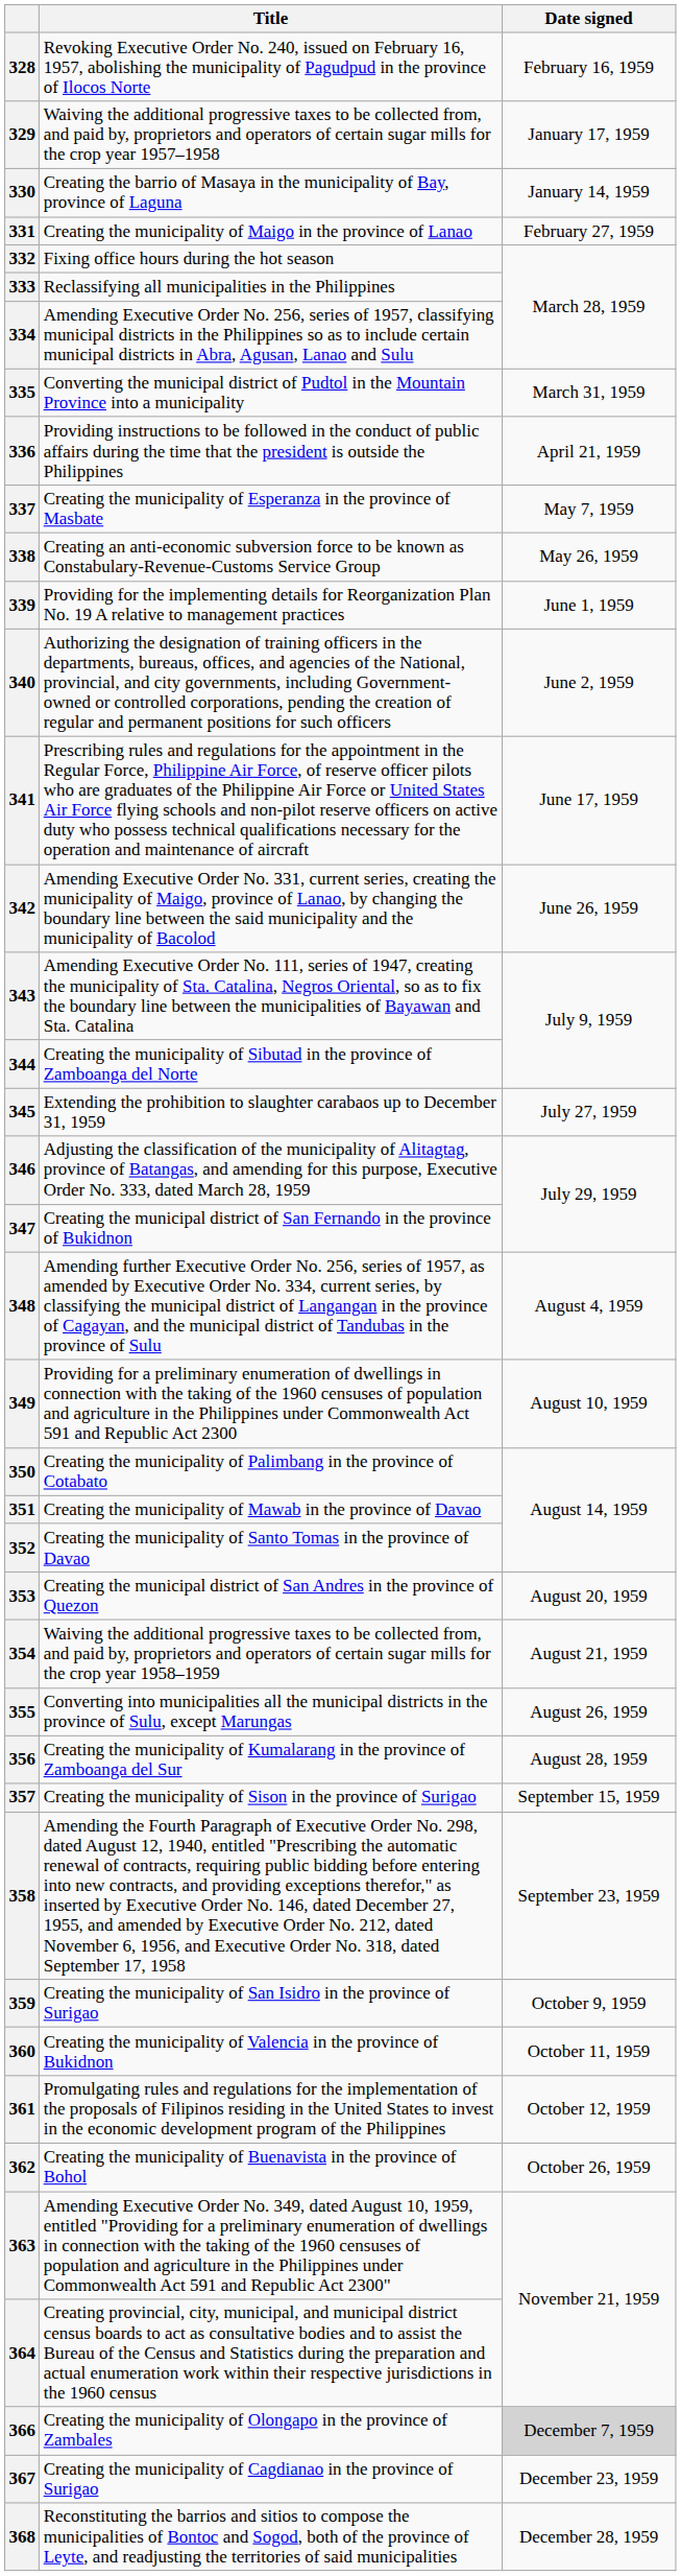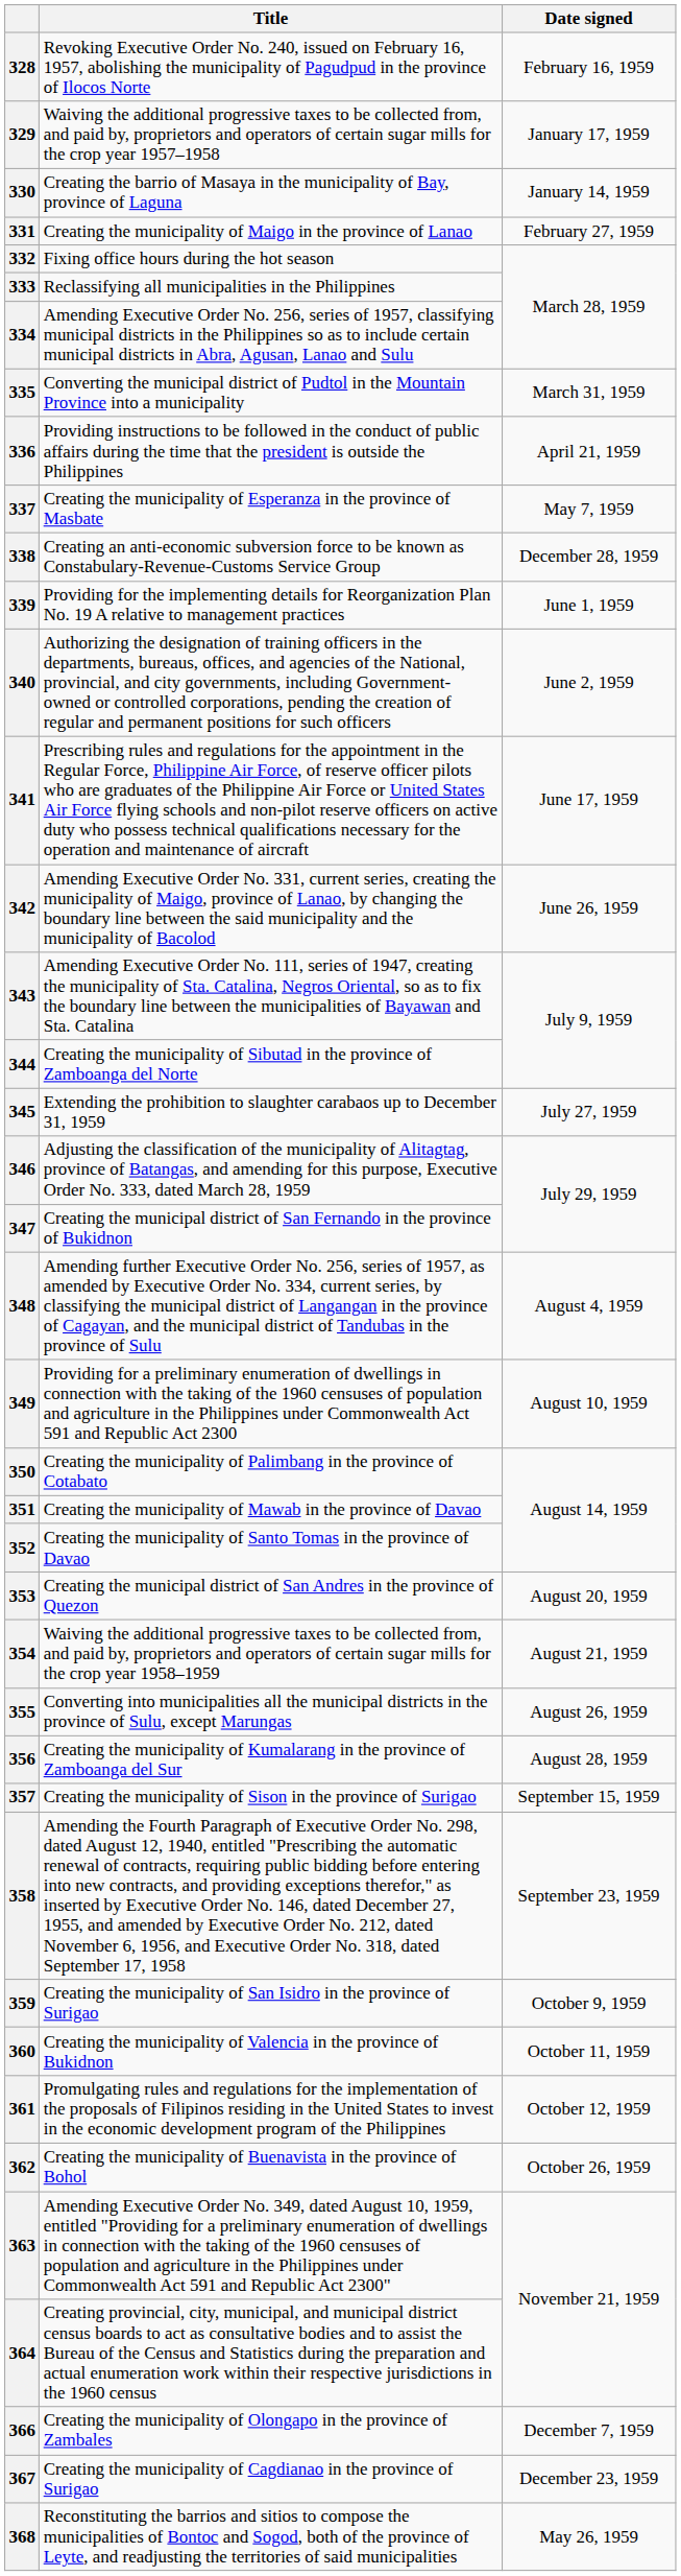 <table class="wikitable sortable" style="text-align:center;">
 <tr>
 <th scope="col"></th>
 <th scope="col">Title</th>
 <th scope="col" width="150px">Date signed</th>
 </tr>
 <tr>
 <th scope="row">328</th>
 <td style="text-align:left;">Revoking Executive Order No. 240, issued on February 16, 1957, abolishing the municipality of <a href='#'>Pagudpud</a> in the province of <a href='#'>Ilocos Norte</a></td>
 <td>February 16, 1959</td>
 </tr>
 <tr>
 <th scope="row">329</th>
 <td style="text-align:left;">Waiving the additional progressive taxes to be collected from, and paid by, proprietors and operators of certain sugar mills for the crop year 1957–1958</td>
 <td>January 17, 1959</td>
 </tr>
 <tr>
 <th scope="row">330</th>
 <td style="text-align:left;">Creating the barrio of Masaya in the municipality of <a href='#'>Bay</a>, province of <a href='#'>Laguna</a></td>
 <td>January 14, 1959</td>
 </tr>
 <tr>
 <th scope="row">331</th>
 <td style="text-align:left;">Creating the municipality of <a href='#'>Maigo</a> in the province of <a href='#'>Lanao</a></td>
 <td>February 27, 1959</td>
 </tr>
 <tr>
 <th scope="row">332</th>
 <td style="text-align:left;">Fixing office hours during the hot season</td>
 <td rowspan="3">March 28, 1959</td>
 </tr>
 <tr>
 <th scope="row">333</th>
 <td style="text-align:left;">Reclassifying all municipalities in the Philippines</td>
 </tr>
 <tr>
 <th scope="row">334</th>
 <td style="text-align:left;">Amending Executive Order No. 256, series of 1957, classifying municipal districts in the Philippines so as to include certain municipal districts in <a href='#'>Abra</a>, <a href='#'>Agusan</a>, <a href='#'>Lanao</a> and <a href='#'>Sulu</a></td>
 </tr>
 <tr>
 <th scope="row">335</th>
 <td style="text-align:left;">Converting the municipal district of <a href='#'>Pudtol</a> in the <a href='#'>Mountain Province</a> into a municipality</td>
 <td>March 31, 1959</td>
 </tr>
 <tr>
 <th scope="row">336</th>
 <td style="text-align:left;">Providing instructions to be followed in the conduct of public affairs during the time that the <a href='#'>president</a> is outside the Philippines</td>
 <td>April 21, 1959</td>
 </tr>
 <tr>
 <th scope="row">337</th>
 <td style="text-align:left;">Creating the municipality of <a href='#'>Esperanza</a> in the province of <a href='#'>Masbate</a></td>
 <td>May 7, 1959</td>
 </tr>
 <tr>
 <th scope="row">338</th>
 <td style="text-align:left;">Creating an anti-economic subversion force to be known as Constabulary-Revenue-Customs Service Group</td>
-<td>May 26, 1959</td>
+<td>December 28, 1959</td>
 </tr>
 <tr>
 <th scope="row">339</th>
 <td style="text-align:left;">Providing for the implementing details for Reorganization Plan No. 19 A relative to management practices</td>
 <td>June 1, 1959</td>
 </tr>
 <tr>
 <th scope="row">340</th>
 <td style="text-align:left;">Authorizing the designation of training officers in the departments, bureaus, offices, and agencies of the National, provincial, and city governments, including Government-owned or controlled corporations, pending the creation of regular and permanent positions for such officers</td>
 <td>June 2, 1959</td>
 </tr>
 <tr>
 <th scope="row">341</th>
 <td style="text-align:left;">Prescribing rules and regulations for the appointment in the Regular Force, <a href='#'>Philippine Air Force</a>, of reserve officer pilots who are graduates of the Philippine Air Force or <a href='#'>United States Air Force</a> flying schools and non-pilot reserve officers on active duty who possess technical qualifications necessary for the operation and maintenance of aircraft</td>
 <td>June 17, 1959</td>
 </tr>
 <tr>
 <th scope="row">342</th>
 <td style="text-align:left;">Amending Executive Order No. 331, current series, creating the municipality of <a href='#'>Maigo</a>, province of <a href='#'>Lanao</a>, by changing the boundary line between the said municipality and the municipality of <a href='#'>Bacolod</a></td>
 <td>June 26, 1959</td>
 </tr>
 <tr>
 <th scope="row">343</th>
 <td style="text-align:left;">Amending Executive Order No. 111, series of 1947, creating the municipality of <a href='#'>Sta. Catalina</a>, <a href='#'>Negros Oriental</a>, so as to fix the boundary line between the municipalities of <a href='#'>Bayawan</a> and Sta. Catalina</td>
 <td rowspan="2">July 9, 1959</td>
 </tr>
 <tr>
 <th scope="row">344</th>
 <td style="text-align:left;">Creating the municipality of <a href='#'>Sibutad</a> in the province of <a href='#'>Zamboanga del Norte</a></td>
 </tr>
 <tr>
 <th scope="row">345</th>
 <td style="text-align:left;">Extending the prohibition to slaughter carabaos up to December 31, 1959</td>
 <td>July 27, 1959</td>
 </tr>
 <tr>
 <th scope="row">346</th>
 <td style="text-align:left;">Adjusting the classification of the municipality of <a href='#'>Alitagtag</a>, province of <a href='#'>Batangas</a>, and amending for this purpose, Executive Order No. 333, dated March 28, 1959</td>
 <td rowspan="2">July 29, 1959</td>
 </tr>
 <tr>
 <th scope="row">347</th>
 <td style="text-align:left;">Creating the municipal district of <a href='#'>San Fernando</a> in the province of <a href='#'>Bukidnon</a></td>
 </tr>
 <tr>
 <th scope="row">348</th>
 <td style="text-align:left;">Amending further Executive Order No. 256, series of 1957, as amended by Executive Order No. 334, current series, by classifying the municipal district of <a href='#'>Langangan</a> in the province of <a href='#'>Cagayan</a>, and the municipal district of <a href='#'>Tandubas</a> in the province of <a href='#'>Sulu</a></td>
 <td>August 4, 1959</td>
 </tr>
 <tr>
 <th scope="row">349</th>
 <td style="text-align:left;">Providing for a preliminary enumeration of dwellings in connection with the taking of the 1960 censuses of population and agriculture in the Philippines under Commonwealth Act 591 and Republic Act 2300</td>
 <td>August 10, 1959</td>
 </tr>
 <tr>
 <th scope="row">350</th>
 <td style="text-align:left;">Creating the municipality of <a href='#'>Palimbang</a> in the province of <a href='#'>Cotabato</a></td>
 <td rowspan="3">August 14, 1959</td>
 </tr>
 <tr>
 <th scope="row">351</th>
 <td style="text-align:left;">Creating the municipality of <a href='#'>Mawab</a> in the province of <a href='#'>Davao</a></td>
 </tr>
 <tr>
 <th scope="row">352</th>
 <td style="text-align:left;">Creating the municipality of <a href='#'>Santo Tomas</a> in the province of <a href='#'>Davao</a></td>
 </tr>
 <tr>
 <th scope="row">353</th>
 <td style="text-align:left;">Creating the municipal district of <a href='#'>San Andres</a> in the province of <a href='#'>Quezon</a></td>
 <td>August 20, 1959</td>
 </tr>
 <tr>
 <th scope="row">354</th>
 <td style="text-align:left;">Waiving the additional progressive taxes to be collected from, and paid by, proprietors and operators of certain sugar mills for the crop year 1958–1959</td>
 <td>August 21, 1959</td>
 </tr>
 <tr>
 <th scope="row">355</th>
 <td style="text-align:left;">Converting into municipalities all the municipal districts in the province of <a href='#'>Sulu</a>, except <a href='#'>Marungas</a></td>
 <td>August 26, 1959</td>
 </tr>
 <tr>
 <th scope="row">356</th>
 <td style="text-align:left;">Creating the municipality of <a href='#'>Kumalarang</a> in the province of <a href='#'>Zamboanga del Sur</a></td>
 <td>August 28, 1959</td>
 </tr>
 <tr>
 <th scope="row">357</th>
 <td style="text-align:left;">Creating the municipality of <a href='#'>Sison</a> in the province of <a href='#'>Surigao</a></td>
 <td>September 15, 1959</td>
 </tr>
 <tr>
 <th scope="row">358</th>
 <td style="text-align:left;">Amending the Fourth Paragraph of Executive Order No. 298, dated August 12, 1940, entitled "Prescribing the automatic renewal of contracts, requiring public bidding before entering into new contracts, and providing exceptions therefor," as inserted by Executive Order No. 146, dated December 27, 1955, and amended by Executive Order No. 212, dated November 6, 1956, and Executive Order No. 318, dated September 17, 1958</td>
 <td>September 23, 1959</td>
 </tr>
 <tr>
 <th scope="row">359</th>
 <td style="text-align:left;">Creating the municipality of <a href='#'>San Isidro</a> in the province of <a href='#'>Surigao</a></td>
 <td>October 9, 1959</td>
 </tr>
 <tr>
 <th scope="row">360</th>
 <td style="text-align:left;">Creating the municipality of <a href='#'>Valencia</a> in the province of <a href='#'>Bukidnon</a></td>
 <td>October 11, 1959</td>
 </tr>
 <tr>
 <th scope="row">361</th>
 <td style="text-align:left;">Promulgating rules and regulations for the implementation of the proposals of Filipinos residing in the United States to invest in the economic development program of the Philippines</td>
 <td>October 12, 1959</td>
 </tr>
 <tr>
 <th scope="row">362</th>
 <td style="text-align:left;">Creating the municipality of <a href='#'>Buenavista</a> in the province of <a href='#'>Bohol</a></td>
 <td>October 26, 1959</td>
 </tr>
 <tr>
 <th scope="row">363</th>
 <td style="text-align:left;">Amending Executive Order No. 349, dated August 10, 1959, entitled "Providing for a preliminary enumeration of dwellings in connection with the taking of the 1960 censuses of population and agriculture in the Philippines under Commonwealth Act 591 and Republic Act 2300"</td>
 <td rowspan="2">November 21, 1959</td>
 </tr>
 <tr>
 <th scope="row">364</th>
 <td style="text-align:left;">Creating provincial, city, municipal, and municipal district census boards to act as consultative bodies and to assist the Bureau of the Census and Statistics during the preparation and actual enumeration work within their respective jurisdictions in the 1960 census</td>
 </tr>
 <tr>
 <th scope="row">366</th>
 <td style="text-align:left;">Creating the municipality of <a href='#'>Olongapo</a> in the province of <a href='#'>Zambales</a></td>
-<td style="background: lightgrey;">December 7, 1959</td>
+<td>December 7, 1959</td>
 </tr>
 <tr>
 <th scope="row">367</th>
 <td style="text-align:left;">Creating the municipality of <a href='#'>Cagdianao</a> in the province of <a href='#'>Surigao</a></td>
 <td>December 23, 1959</td>
 </tr>
 <tr>
 <th scope="row">368</th>
 <td style="text-align:left;">Reconstituting the barrios and sitios to compose the municipalities of <a href='#'>Bontoc</a> and <a href='#'>Sogod</a>, both of the province of <a href='#'>Leyte</a>, and readjusting the territories of said municipalities</td>
-<td>December 28, 1959</td>
+<td>May 26, 1959</td>
 </tr>
 </table>
